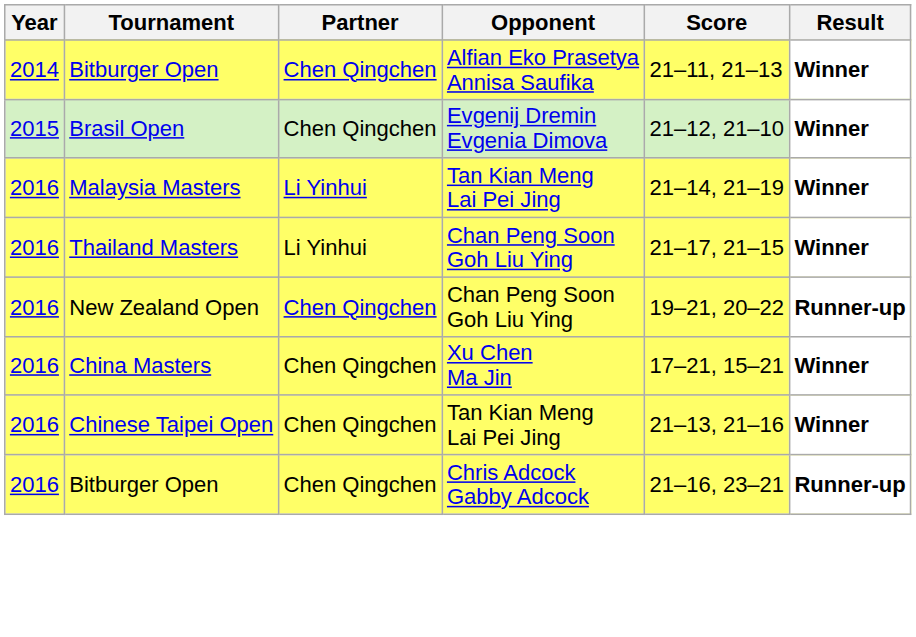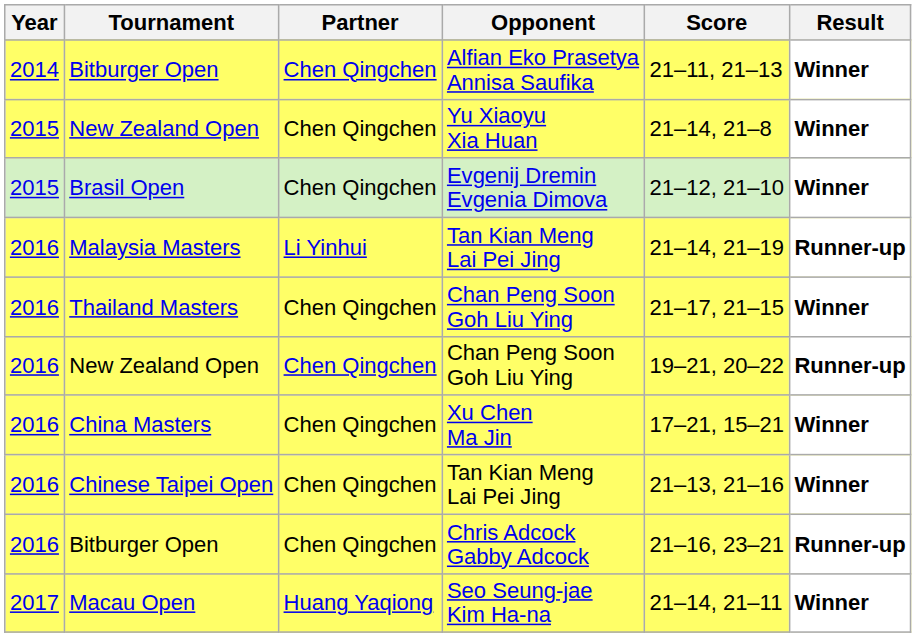 <table class="sortable wikitable" style="font-size: 90%">
 <tr>
 <th>Year</th>
 <th>Tournament</th>
 <th>Partner</th>
 <th>Opponent</th>
 <th>Score</th>
 <th>Result</th>
 </tr>
 <tr style="background:#FFFF67">
 <td align="center"><a href='#'>2014</a></td>
 <td align="left"><a href='#'>Bitburger Open</a></td>
 <td align="left"> <a href='#'>Chen Qingchen</a></td>
 <td align="left"> <a href='#'>Alfian Eko Prasetya</a><br> <a href='#'>Annisa Saufika</a></td>
 <td align="left">21–11, 21–13</td>
 <td style="text-align:left; background:white"> <strong>Winner</strong></td>
 </tr>
+<tr style="background:#FFFF67">
+<td align="center"><a href='#'>2015</a></td>
+<td align="left"><a href='#'>New Zealand Open</a></td>
+<td align="left"> Chen Qingchen</td>
+<td align="left"> <a href='#'>Yu Xiaoyu</a><br> <a href='#'>Xia Huan</a></td>
+<td align="left">21–14, 21–8</td>
+<td style="text-align:left; background:white"> <strong>Winner</strong></td>
+</tr>
 <tr style="background:#D4F1C5">
 <td align="center"><a href='#'>2015</a></td>
 <td align="left"><a href='#'>Brasil Open</a></td>
 <td align="left"> Chen Qingchen</td>
 <td align="left"> <a href='#'>Evgenij Dremin</a><br> <a href='#'>Evgenia Dimova</a></td>
 <td align="left">21–12, 21–10</td>
 <td style="text-align:left; background:white"> <strong>Winner</strong></td>
 </tr>
 <tr style="background:#FFFF67">
 <td align="center"><a href='#'>2016</a></td>
 <td align="left"><a href='#'>Malaysia Masters</a></td>
 <td align="left"> <a href='#'>Li Yinhui</a></td>
 <td align="left"> <a href='#'>Tan Kian Meng</a><br> <a href='#'>Lai Pei Jing</a></td>
 <td align="left">21–14, 21–19</td>
-<td style="text-align:left; background:white"> <strong>Winner</strong></td>
+<td style="text-align:left; background:white"> <strong>Runner-up</strong></td>
 </tr>
 <tr style="background:#FFFF67">
 <td align="center"><a href='#'>2016</a></td>
 <td align="left"><a href='#'>Thailand Masters</a></td>
-<td align="left"> Li Yinhui</td>
+<td align="left"> Chen Qingchen</td>
 <td align="left"> <a href='#'>Chan Peng Soon</a><br> <a href='#'>Goh Liu Ying</a></td>
 <td align="left">21–17, 21–15</td>
 <td style="text-align:left; background:white"> <strong>Winner</strong></td>
 </tr>
 <tr style="background:#FFFF67">
 <td align="center"><a href='#'>2016</a></td>
 <td align="left">New Zealand Open</td>
 <td align="left"> <a href='#'>Chen Qingchen</a></td>
 <td align="left"> Chan Peng Soon<br> Goh Liu Ying</td>
 <td align="left">19–21, 20–22</td>
 <td style="text-align:left; background:white"> <strong>Runner-up</strong></td>
 </tr>
 <tr style="background:#FFFF67">
 <td align="center"><a href='#'>2016</a></td>
 <td align="left"><a href='#'>China Masters</a></td>
 <td align="left"> Chen Qingchen</td>
 <td align="left"> <a href='#'>Xu Chen</a><br> <a href='#'>Ma Jin</a></td>
 <td align="left">17–21, 15–21</td>
 <td style="text-align:left; background:white"> <strong>Winner</strong></td>
 </tr>
 <tr style="background:#FFFF67">
 <td align="center"><a href='#'>2016</a></td>
 <td align="left"><a href='#'>Chinese Taipei Open</a></td>
 <td align="left"> Chen Qingchen</td>
 <td align="left"> Tan Kian Meng<br> Lai Pei Jing</td>
 <td align="left">21–13, 21–16</td>
 <td style="text-align:left; background:white"> <strong>Winner</strong></td>
 </tr>
 <tr style="background:#FFFF67">
 <td align="center"><a href='#'>2016</a></td>
 <td align="left">Bitburger Open</td>
 <td align="left"> Chen Qingchen</td>
 <td align="left"> <a href='#'>Chris Adcock</a><br> <a href='#'>Gabby Adcock</a></td>
 <td align="left">21–16, 23–21</td>
 <td style="text-align:left; background:white"> <strong>Runner-up</strong></td>
 </tr>
+<tr style="background:#FFFF67">
+<td align="center"><a href='#'>2017</a></td>
+<td align="left"><a href='#'>Macau Open</a></td>
+<td align="left"> <a href='#'>Huang Yaqiong</a></td>
+<td align="left"> <a href='#'>Seo Seung-jae</a><br> <a href='#'>Kim Ha-na</a></td>
+<td align="left">21–14, 21–11</td>
+<td style="text-align:left; background:white"> <strong>Winner</strong></td>
+</tr>
 </table>
